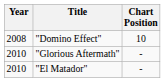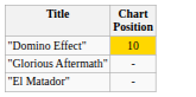 <table class="wikitable">
 <tr>
-<th align="left" valign="top" width="40">Year</th>
 <th align="left" valign="top">Title</th>
 <th align="center" valign="top" width="40">Chart Position</th>
 </tr>
 <tr>
-<td align="left" valign="top">2008</td>
 <td align="left" valign="top">"Domino Effect"</td>
-<td align="center" valign="top">10</td>
+<td align="center" valign="top" style="background: gold;">10</td>
 </tr>
 <tr>
-<td align="left" valign="top">2010</td>
 <td align="left" valign="top">"Glorious Aftermath"</td>
 <td align="center" valign="top">-</td>
 </tr>
 <tr>
-<td align="left" valign="top">2010</td>
 <td align="left" valign="top">"El Matador"</td>
 <td align="center" valign="top">-</td>
 </tr>
 </table>
